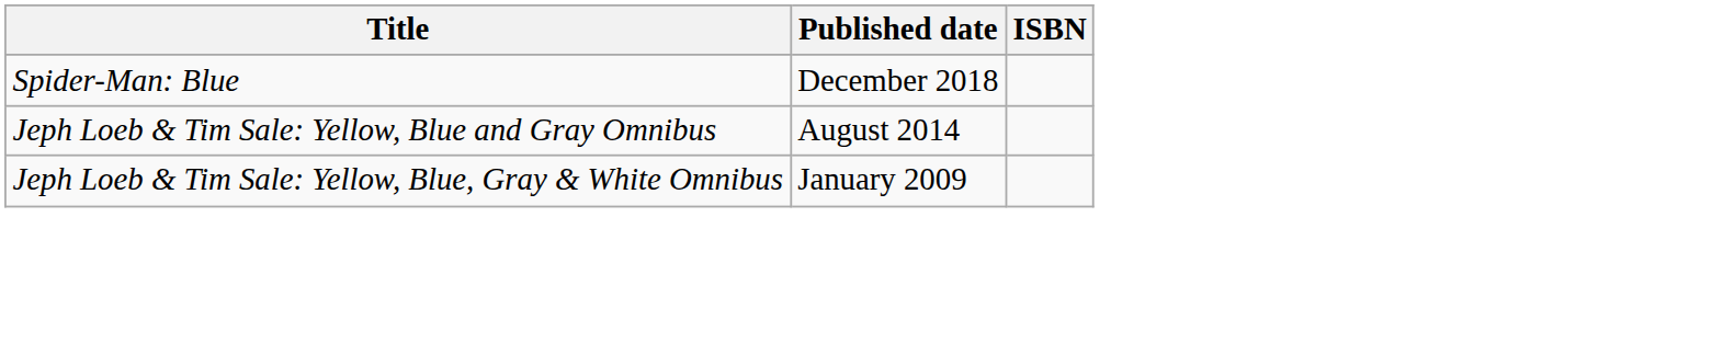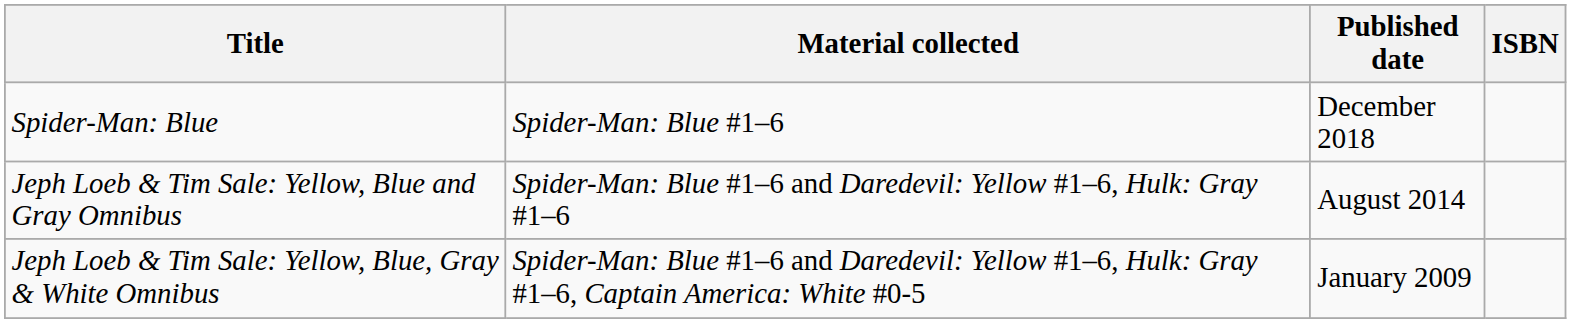 <table class="wikitable">
 <tr>
 <th>Title</th>
+<th>Material collected</th>
 <th>Published date</th>
 <th>ISBN</th>
 </tr>
 <tr>
 <td><em>Spider-Man: Blue</em></td>
+<td><em>Spider-Man: Blue</em> #1–6</td>
 <td>December 2018</td>
 <td></td>
 </tr>
 <tr>
 <td><em>Jeph Loeb & Tim Sale: Yellow, Blue and Gray Omnibus</em></td>
+<td><em>Spider-Man: Blue</em> #1–6 and <em>Daredevil: Yellow</em> #1–6, <em>Hulk: Gray</em> #1–6</td>
 <td>August 2014</td>
 <td></td>
 </tr>
 <tr>
 <td><em>Jeph Loeb & Tim Sale: Yellow, Blue, Gray & White Omnibus</em></td>
+<td><em>Spider-Man: Blue</em> #1–6 and <em>Daredevil: Yellow</em> #1–6, <em>Hulk: Gray</em> #1–6, <em>Captain America: White</em> #0-5</td>
 <td>January 2009</td>
 <td></td>
 </tr>
 </table>
